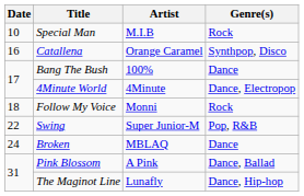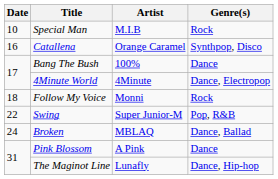 <table class="wikitable" style="text-align: left;">
 <tr>
 <th>Date</th>
 <th>Title</th>
 <th>Artist</th>
 <th>Genre(s)</th>
 </tr>
 <tr>
 <td rowspan="1">10</td>
 <td><em>Special Man</em></td>
 <td><a href='#'>M.I.B</a></td>
 <td><a href='#'>Rock</a></td>
 </tr>
 <tr>
 <td rowspan="1">16</td>
 <td><em><a href='#'>Catallena</a></em></td>
 <td><a href='#'>Orange Caramel</a></td>
 <td><a href='#'>Synthpop</a>, <a href='#'>Disco</a></td>
 </tr>
 <tr>
 <td rowspan="2">17</td>
 <td><em>Bang The Bush</em></td>
 <td><a href='#'>100%</a></td>
 <td><a href='#'>Dance</a></td>
 </tr>
 <tr>
 <td><em><a href='#'>4Minute World</a></em></td>
 <td><a href='#'>4Minute</a></td>
 <td><a href='#'>Dance</a>, <a href='#'>Electropop</a></td>
 </tr>
 <tr>
 <td>18</td>
 <td><em>Follow My Voice</em></td>
 <td><a href='#'>Monni</a></td>
 <td><a href='#'>Rock</a></td>
 </tr>
 <tr>
 <td rowspan="1">22</td>
 <td><em><a href='#'>Swing</a></em></td>
 <td><a href='#'>Super Junior-M</a></td>
 <td><a href='#'>Pop</a>, <a href='#'>R&B</a></td>
 </tr>
 <tr>
 <td rowspan="1">24</td>
 <td><em><a href='#'>Broken</a></em></td>
 <td><a href='#'>MBLAQ</a></td>
-<td><a href='#'>Dance</a></td>
+<td><a href='#'>Dance</a>, <a href='#'>Ballad</a></td>
 </tr>
 <tr>
 <td rowspan="2">31</td>
 <td><em><a href='#'>Pink Blossom</a></em></td>
 <td><a href='#'>A Pink</a></td>
-<td><a href='#'>Dance</a>, <a href='#'>Ballad</a></td>
+<td><a href='#'>Dance</a></td>
 </tr>
 <tr>
 <td><em>The Maginot Line</em></td>
 <td><a href='#'>Lunafly</a></td>
 <td><a href='#'>Dance</a>, <a href='#'>Hip-hop</a></td>
 </tr>
 </table>
